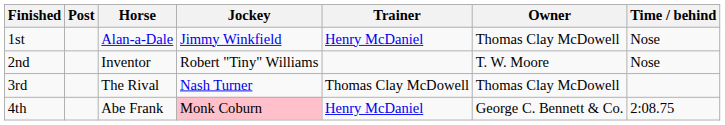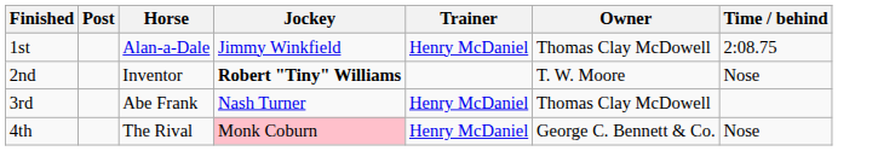 <table class="wikitable">
 <tr>
 <th>Finished</th>
 <th>Post</th>
 <th>Horse</th>
 <th>Jockey</th>
 <th>Trainer</th>
 <th>Owner</th>
 <th>Time / behind</th>
 </tr>
 <tr>
 <td>1st</td>
 <td></td>
 <td><a href='#'>Alan-a-Dale</a></td>
 <td><a href='#'>Jimmy Winkfield</a></td>
 <td><a href='#'>Henry McDaniel</a></td>
 <td>Thomas Clay McDowell</td>
-<td>Nose</td>
+<td>2:08.75</td>
 </tr>
 <tr>
 <td>2nd</td>
 <td></td>
 <td>Inventor</td>
-<td>Robert "Tiny" Williams</td>
+<td><strong>Robert "Tiny" Williams</strong></td>
 <td></td>
 <td>T. W. Moore</td>
 <td>Nose</td>
 </tr>
 <tr>
 <td>3rd</td>
 <td></td>
-<td>The Rival</td>
+<td>Abe Frank</td>
 <td><a href='#'>Nash Turner</a></td>
-<td>Thomas Clay McDowell</td>
+<td><a href='#'>Henry McDaniel</a></td>
 <td>Thomas Clay McDowell</td>
 <td></td>
 </tr>
 <tr>
 <td>4th</td>
 <td></td>
-<td>Abe Frank</td>
+<td>The Rival</td>
 <td style="background: pink;">Monk Coburn</td>
 <td><a href='#'>Henry McDaniel</a></td>
 <td>George C. Bennett & Co.</td>
-<td>2:08.75</td>
+<td>Nose</td>
 </tr>
 </table>
